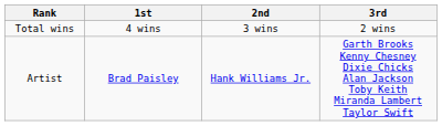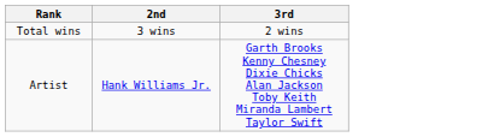 <table class="wikitable" border="1">
 <tr>
 <th width="100">Rank</th>
-<th width="150">1st</th>
 <th width="150">2nd</th>
 <th width="150">3rd</th>
 </tr>
 <tr align=center>
 <td>Total wins</td>
-<td>4 wins</td>
 <td>3 wins</td>
 <td>2 wins</td>
 </tr>
 <tr align=center>
 <td>Artist</td>
-<td><a href='#'>Brad Paisley</a></td>
 <td><a href='#'>Hank Williams Jr.</a></td>
 <td><a href='#'>Garth Brooks</a> <br> <a href='#'>Kenny Chesney</a> <br> <a href='#'>Dixie Chicks</a> <br> <a href='#'>Alan Jackson</a> <br> <a href='#'>Toby Keith</a> <br> <a href='#'>Miranda Lambert</a> <br> <a href='#'>Taylor Swift</a></td>
 </tr>
 </table>
